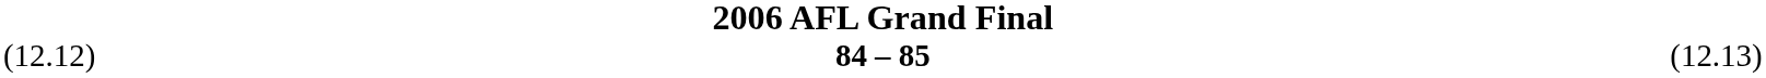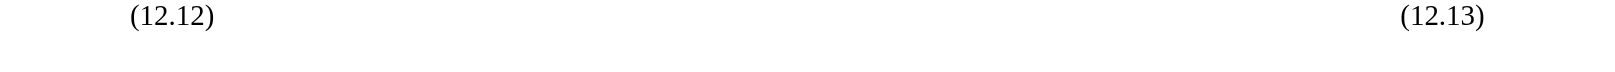 <table style="width:100%;" cellspacing="0" cellpadding="0">
 <tr>
 <td style="width:40%; text-align:center;"><strong></strong></td>
-<td style="width:20%; text-align:center;"><strong>2006 AFL Grand Final</strong></td>
 <td style="width:40%; text-align:center;"><strong></strong></td>
 </tr>
 <tr>
 <td style="text-align:center;font-size:90%;">(12.12)</td>
-<td style="text-align:center;font-size:90%;"><strong>84 – 85</strong></td>
 <td style="text-align:center;font-size:90%;">(12.13)</td>
 </tr>
 </table>
